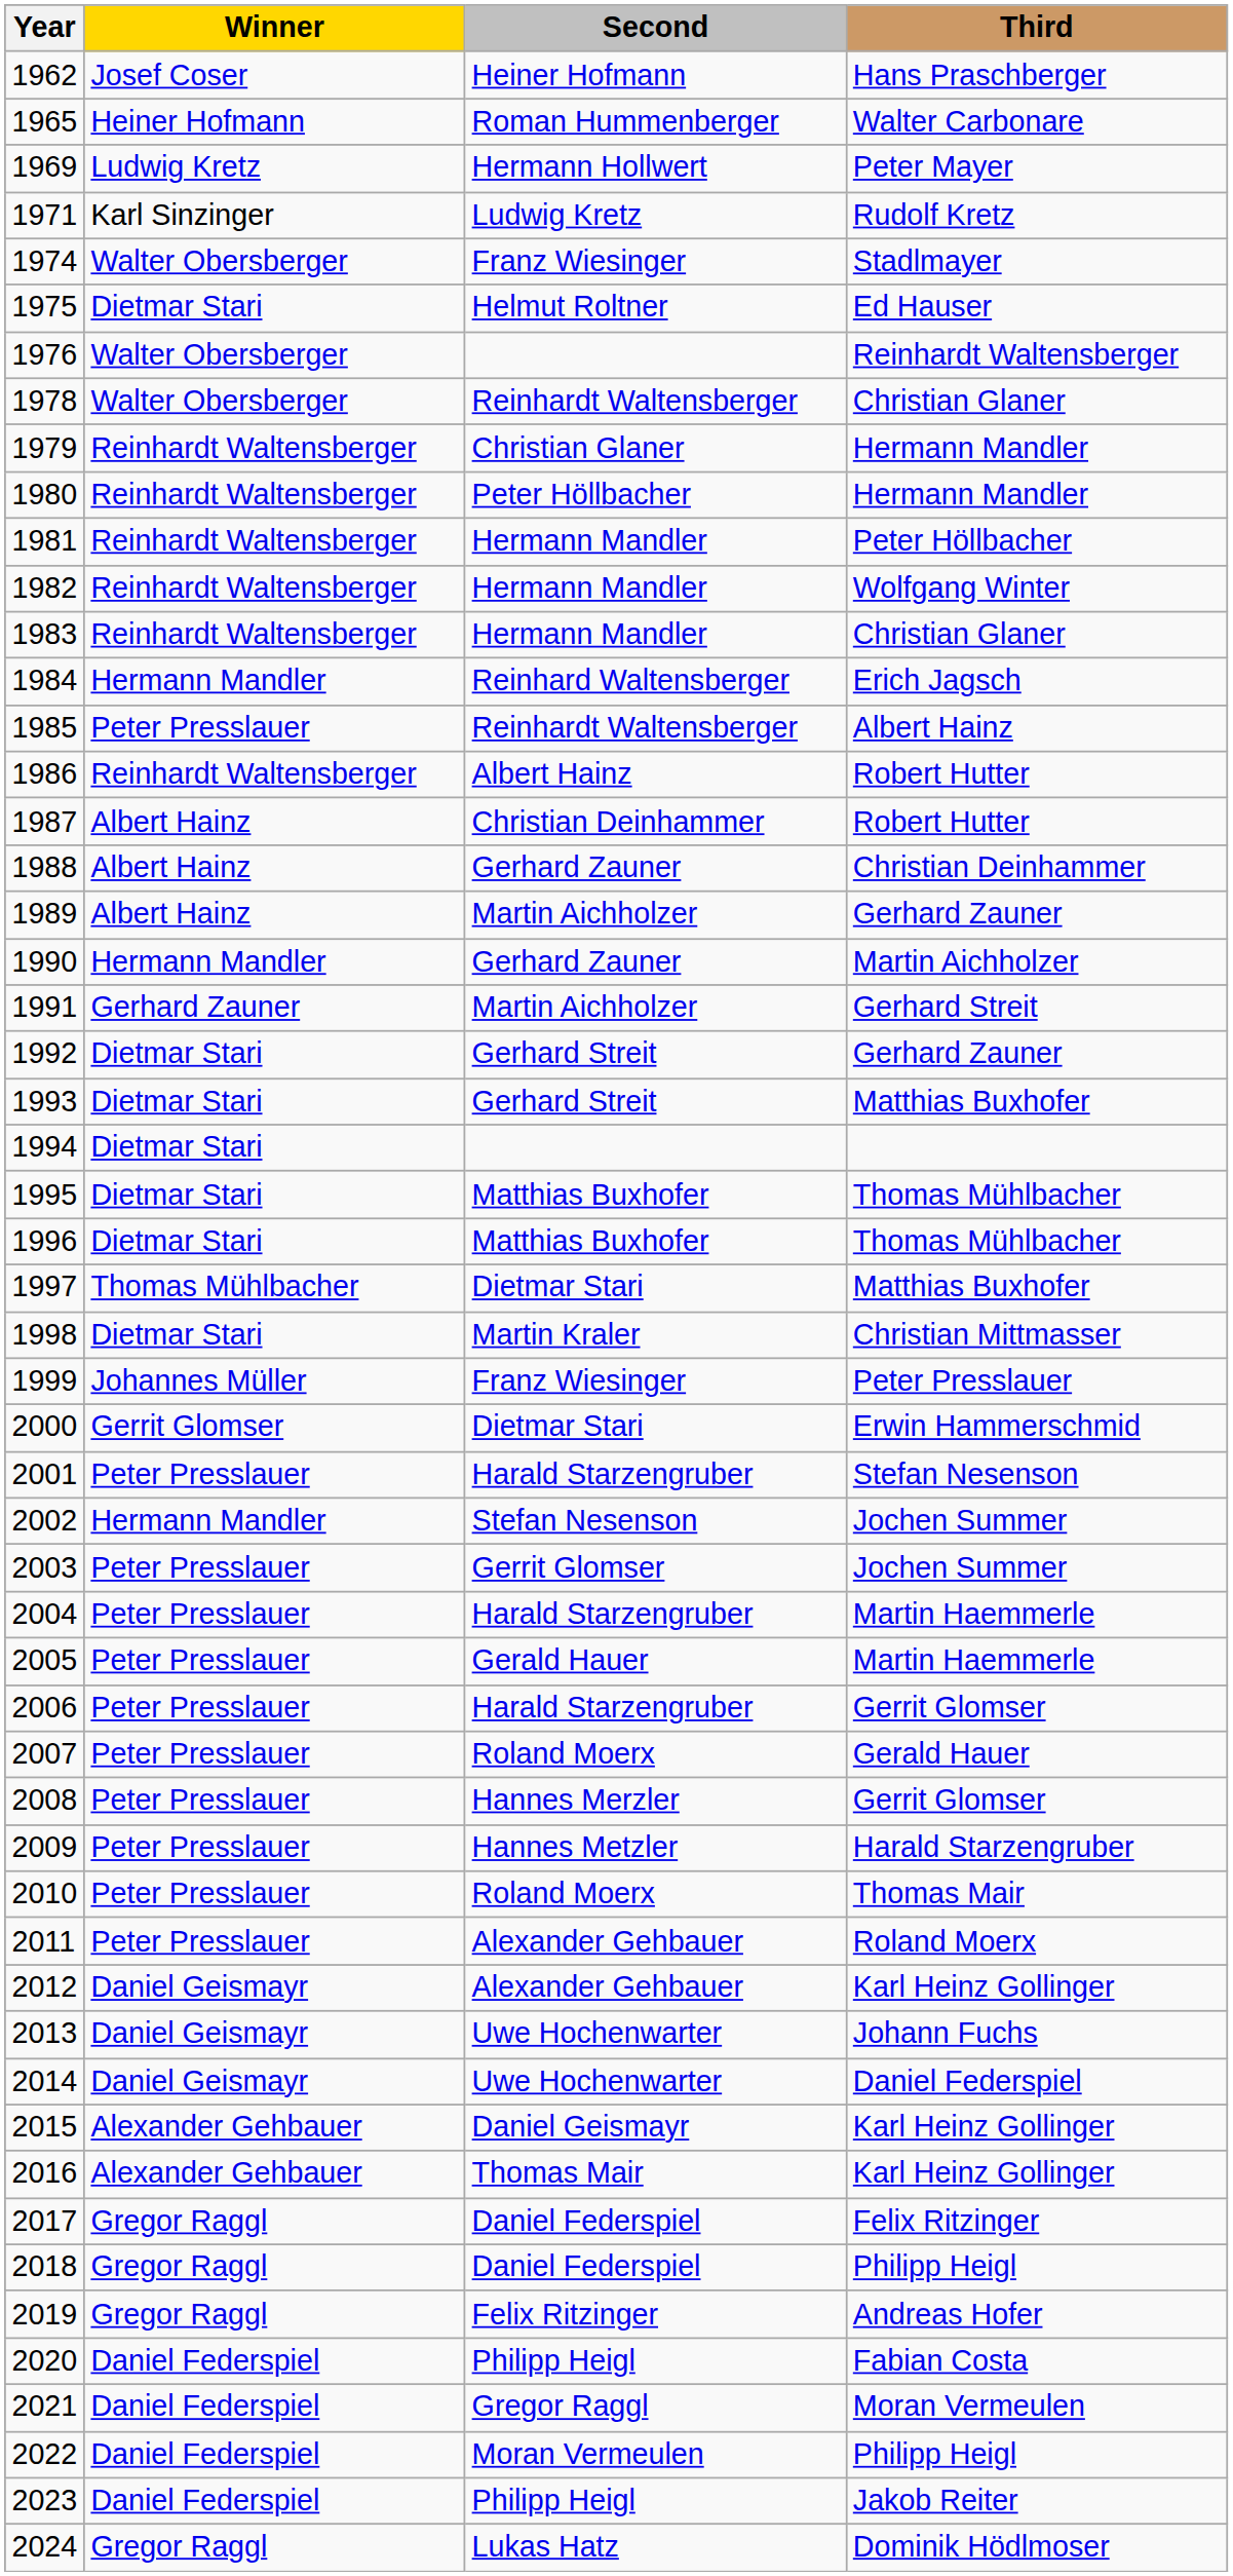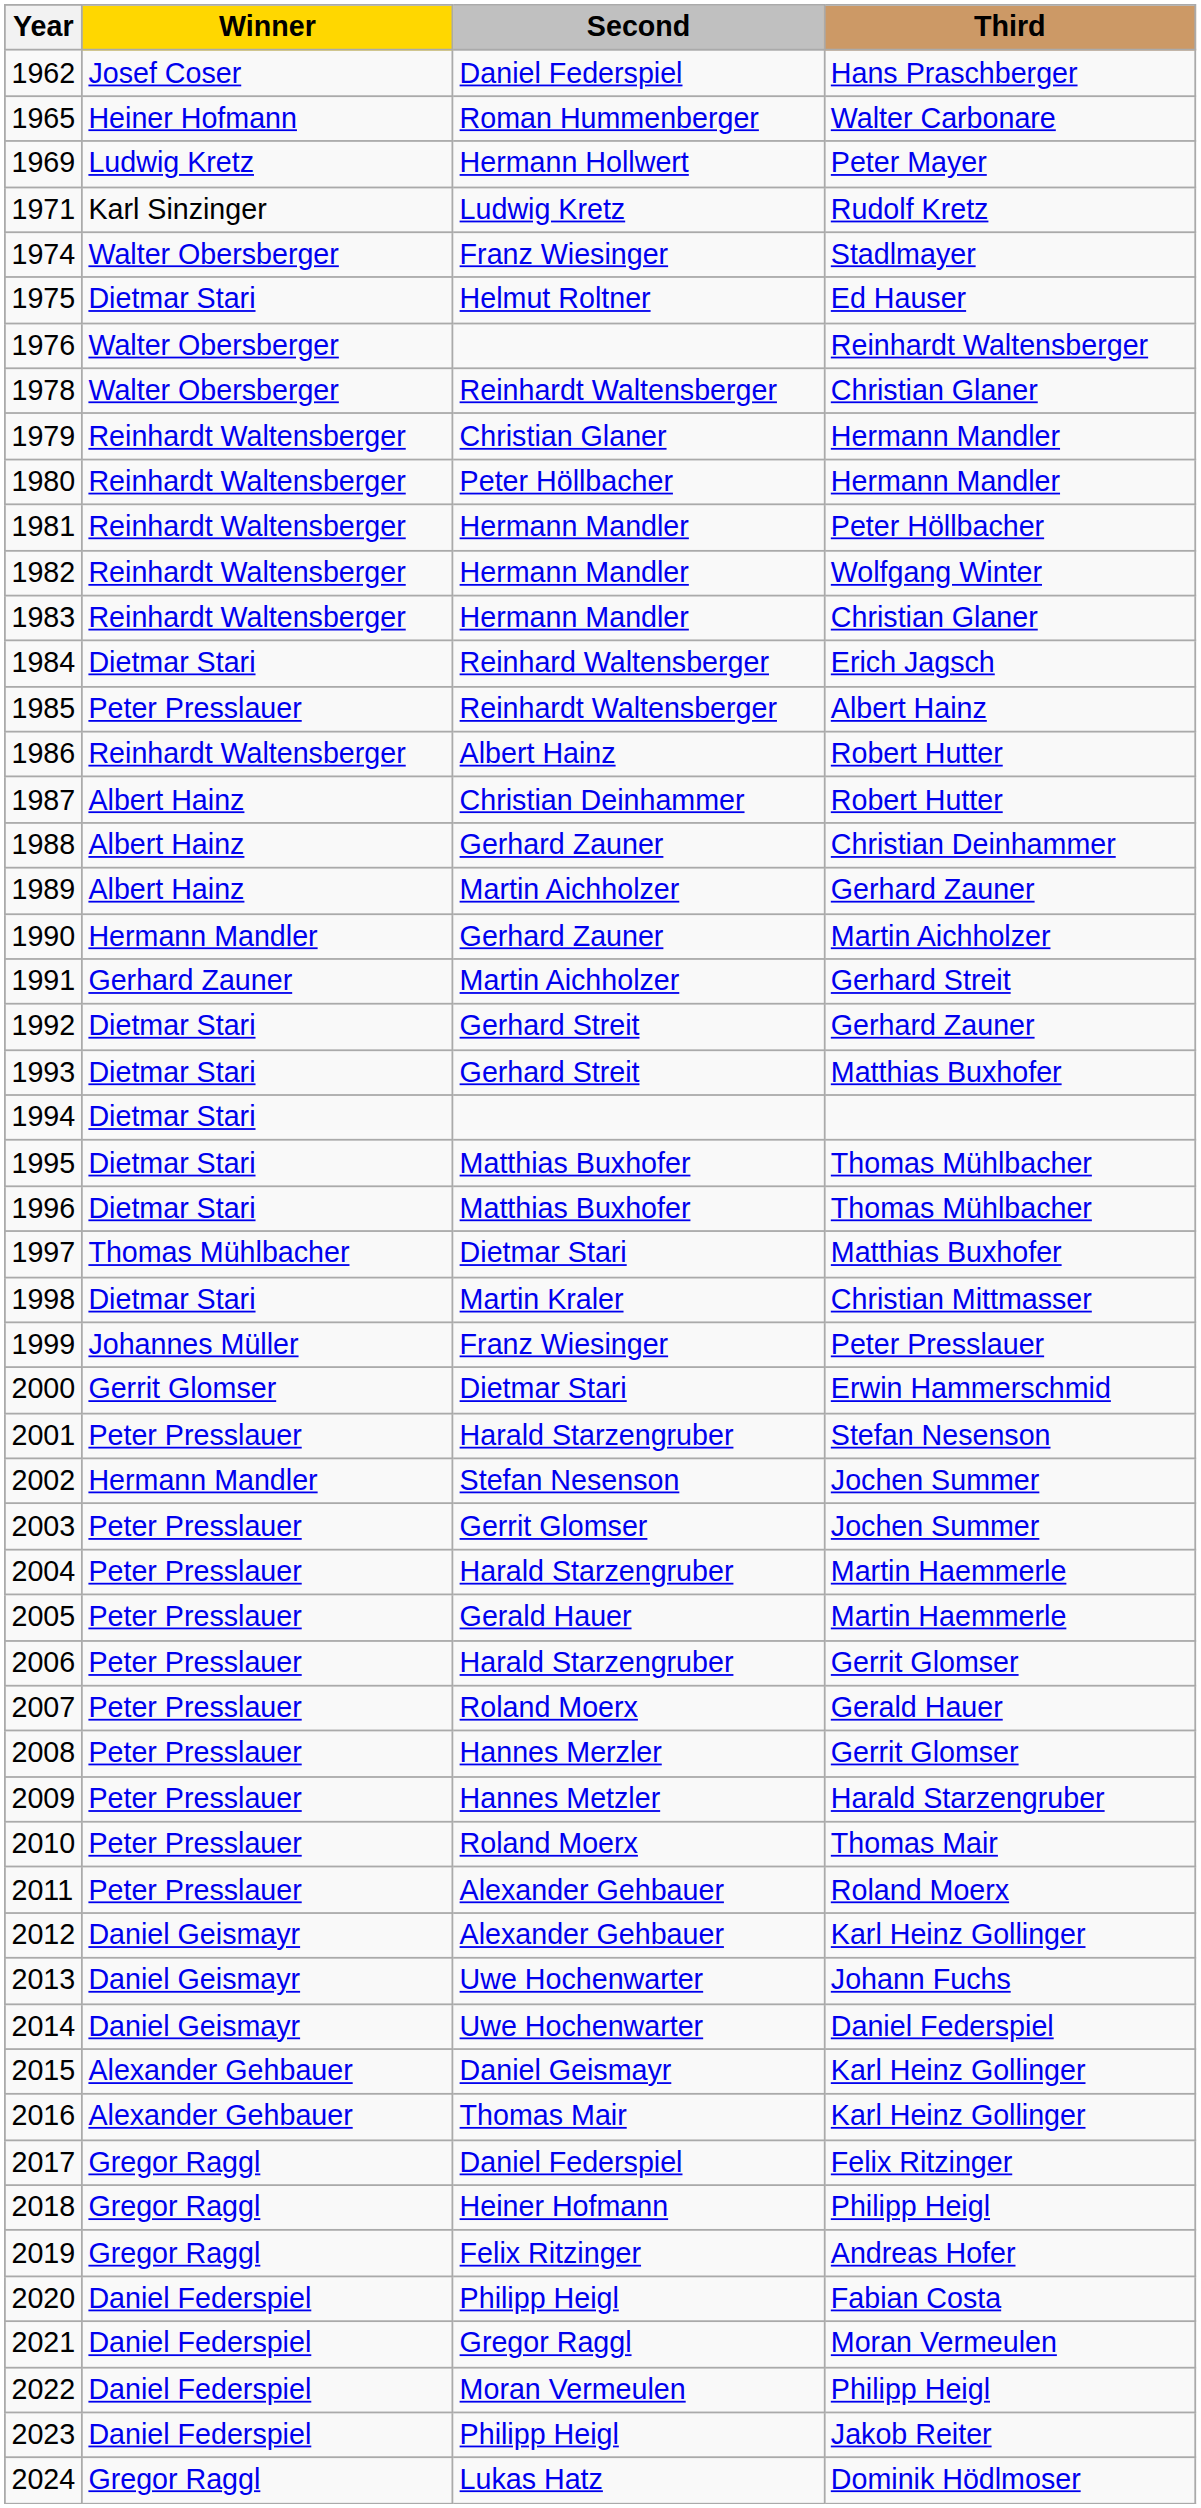 <table class="wikitable sortable">
 <tr>
 <th>Year</th>
 <th scope="col" style="width:200px; background:gold;">Winner</th>
 <th scope="col" style="width:200px; background:silver;">Second</th>
 <th scope="col" style="width:200px; background:#c96;">Third</th>
 </tr>
 <tr>
 <td>1962</td>
 <td><a href='#'>Josef Coser</a></td>
-<td><a href='#'>Heiner Hofmann</a></td>
+<td><a href='#'>Daniel Federspiel</a></td>
 <td><a href='#'>Hans Praschberger</a></td>
 </tr>
 <tr>
 <td>1965</td>
 <td><a href='#'>Heiner Hofmann</a></td>
 <td><a href='#'>Roman Hummenberger</a></td>
 <td><a href='#'>Walter Carbonare</a></td>
 </tr>
 <tr>
 <td>1969</td>
 <td><a href='#'>Ludwig Kretz</a></td>
 <td><a href='#'>Hermann Hollwert</a></td>
 <td><a href='#'>Peter Mayer</a></td>
 </tr>
 <tr>
 <td>1971</td>
 <td>Karl Sinzinger</td>
 <td><a href='#'>Ludwig Kretz</a></td>
 <td><a href='#'>Rudolf Kretz</a></td>
 </tr>
 <tr>
 <td>1974</td>
 <td><a href='#'>Walter Obersberger</a></td>
 <td><a href='#'>Franz Wiesinger</a></td>
 <td><a href='#'>Stadlmayer</a></td>
 </tr>
 <tr>
 <td>1975</td>
 <td><a href='#'>Dietmar Stari</a></td>
 <td><a href='#'>Helmut Roltner</a></td>
 <td><a href='#'>Ed Hauser</a></td>
 </tr>
 <tr>
 <td>1976</td>
 <td><a href='#'>Walter Obersberger</a></td>
 <td></td>
 <td><a href='#'>Reinhardt Waltensberger</a></td>
 </tr>
 <tr>
 <td>1978</td>
 <td><a href='#'>Walter Obersberger</a></td>
 <td><a href='#'>Reinhardt Waltensberger  </a></td>
 <td><a href='#'>Christian Glaner</a></td>
 </tr>
 <tr>
 <td>1979</td>
 <td><a href='#'>Reinhardt Waltensberger</a></td>
 <td><a href='#'>Christian Glaner</a></td>
 <td><a href='#'>Hermann Mandler</a></td>
 </tr>
 <tr>
 <td>1980</td>
 <td><a href='#'>Reinhardt Waltensberger</a></td>
 <td><a href='#'>Peter Höllbacher</a></td>
 <td><a href='#'>Hermann Mandler</a></td>
 </tr>
 <tr>
 <td>1981</td>
 <td><a href='#'>Reinhardt Waltensberger</a></td>
 <td><a href='#'>Hermann Mandler</a></td>
 <td><a href='#'>Peter Höllbacher</a></td>
 </tr>
 <tr>
 <td>1982</td>
 <td><a href='#'>Reinhardt Waltensberger</a></td>
 <td><a href='#'>Hermann Mandler</a></td>
 <td><a href='#'>Wolfgang Winter</a></td>
 </tr>
 <tr>
 <td>1983</td>
 <td><a href='#'>Reinhardt Waltensberger</a></td>
 <td><a href='#'>Hermann Mandler</a></td>
 <td><a href='#'>Christian Glaner</a></td>
 </tr>
 <tr>
 <td>1984</td>
-<td><a href='#'>Hermann Mandler</a></td>
+<td><a href='#'>Dietmar Stari</a></td>
 <td><a href='#'>Reinhard Waltensberger</a></td>
 <td><a href='#'>Erich Jagsch</a></td>
 </tr>
 <tr>
 <td>1985</td>
 <td><a href='#'>Peter Presslauer</a></td>
 <td><a href='#'>Reinhardt Waltensberger</a></td>
 <td><a href='#'>Albert Hainz</a></td>
 </tr>
 <tr>
 <td>1986</td>
 <td><a href='#'>Reinhardt Waltensberger  </a></td>
 <td><a href='#'>Albert Hainz</a></td>
 <td><a href='#'>Robert Hutter</a></td>
 </tr>
 <tr>
 <td>1987</td>
 <td><a href='#'>Albert Hainz</a></td>
 <td><a href='#'>Christian Deinhammer</a></td>
 <td><a href='#'>Robert Hutter</a></td>
 </tr>
 <tr>
 <td>1988</td>
 <td><a href='#'>Albert Hainz</a></td>
 <td><a href='#'>Gerhard Zauner</a></td>
 <td><a href='#'>Christian Deinhammer</a></td>
 </tr>
 <tr>
 <td>1989</td>
 <td><a href='#'>Albert Hainz</a></td>
 <td><a href='#'>Martin Aichholzer</a></td>
 <td><a href='#'>Gerhard Zauner</a></td>
 </tr>
 <tr>
 <td>1990</td>
 <td><a href='#'>Hermann Mandler</a></td>
 <td><a href='#'>Gerhard Zauner</a></td>
 <td><a href='#'>Martin Aichholzer</a></td>
 </tr>
 <tr>
 <td>1991</td>
 <td><a href='#'>Gerhard Zauner</a></td>
 <td><a href='#'>Martin Aichholzer</a></td>
 <td><a href='#'>Gerhard Streit</a></td>
 </tr>
 <tr>
 <td>1992</td>
 <td><a href='#'>Dietmar Stari</a></td>
 <td><a href='#'>Gerhard Streit</a></td>
 <td><a href='#'>Gerhard Zauner</a></td>
 </tr>
 <tr>
 <td>1993</td>
 <td><a href='#'>Dietmar Stari</a></td>
 <td><a href='#'>Gerhard Streit</a></td>
 <td><a href='#'>Matthias Buxhofer</a></td>
 </tr>
 <tr>
 <td>1994</td>
 <td><a href='#'>Dietmar Stari</a></td>
 <td></td>
 <td></td>
 </tr>
 <tr>
 <td>1995</td>
 <td><a href='#'>Dietmar Stari</a></td>
 <td><a href='#'>Matthias Buxhofer</a></td>
 <td><a href='#'>Thomas Mühlbacher</a></td>
 </tr>
 <tr>
 <td>1996</td>
 <td><a href='#'>Dietmar Stari</a></td>
 <td><a href='#'>Matthias Buxhofer</a></td>
 <td><a href='#'>Thomas Mühlbacher</a></td>
 </tr>
 <tr>
 <td>1997</td>
 <td><a href='#'>Thomas Mühlbacher</a></td>
 <td><a href='#'>Dietmar Stari</a></td>
 <td><a href='#'>Matthias Buxhofer</a></td>
 </tr>
 <tr>
 <td>1998</td>
 <td><a href='#'>Dietmar Stari</a></td>
 <td><a href='#'>Martin Kraler</a></td>
 <td><a href='#'>Christian Mittmasser</a></td>
 </tr>
 <tr>
 <td>1999</td>
 <td><a href='#'>Johannes Müller</a></td>
 <td><a href='#'>Franz Wiesinger</a></td>
 <td><a href='#'>Peter Presslauer</a></td>
 </tr>
 <tr>
 <td>2000</td>
 <td><a href='#'>Gerrit Glomser</a></td>
 <td><a href='#'>Dietmar Stari</a></td>
 <td><a href='#'>Erwin Hammerschmid</a></td>
 </tr>
 <tr>
 <td>2001</td>
 <td><a href='#'>Peter Presslauer</a></td>
 <td><a href='#'>Harald Starzengruber</a></td>
 <td><a href='#'>Stefan Nesenson</a></td>
 </tr>
 <tr>
 <td>2002</td>
 <td><a href='#'>Hermann Mandler</a></td>
 <td><a href='#'>Stefan Nesenson</a></td>
 <td><a href='#'>Jochen Summer</a></td>
 </tr>
 <tr>
 <td>2003</td>
 <td><a href='#'>Peter Presslauer</a></td>
 <td><a href='#'>Gerrit Glomser</a></td>
 <td><a href='#'>Jochen Summer</a></td>
 </tr>
 <tr>
 <td>2004</td>
 <td><a href='#'>Peter Presslauer</a></td>
 <td><a href='#'>Harald Starzengruber</a></td>
 <td><a href='#'>Martin Haemmerle</a></td>
 </tr>
 <tr>
 <td>2005</td>
 <td><a href='#'>Peter Presslauer</a></td>
 <td><a href='#'>Gerald Hauer</a></td>
 <td><a href='#'>Martin Haemmerle</a></td>
 </tr>
 <tr>
 <td>2006</td>
 <td><a href='#'>Peter Presslauer</a></td>
 <td><a href='#'>Harald Starzengruber</a></td>
 <td><a href='#'>Gerrit Glomser</a></td>
 </tr>
 <tr>
 <td>2007</td>
 <td><a href='#'>Peter Presslauer</a></td>
 <td><a href='#'>Roland Moerx</a></td>
 <td><a href='#'>Gerald Hauer</a></td>
 </tr>
 <tr>
 <td>2008</td>
 <td><a href='#'>Peter Presslauer</a></td>
 <td><a href='#'>Hannes Merzler</a></td>
 <td><a href='#'>Gerrit Glomser</a></td>
 </tr>
 <tr>
 <td>2009</td>
 <td><a href='#'>Peter Presslauer</a></td>
 <td><a href='#'>Hannes Metzler</a></td>
 <td><a href='#'>Harald Starzengruber</a></td>
 </tr>
 <tr>
 <td>2010</td>
 <td><a href='#'>Peter Presslauer</a></td>
 <td><a href='#'>Roland Moerx</a></td>
 <td><a href='#'>Thomas Mair</a></td>
 </tr>
 <tr>
 <td>2011</td>
 <td><a href='#'>Peter Presslauer</a></td>
 <td><a href='#'>Alexander Gehbauer</a></td>
 <td><a href='#'>Roland Moerx</a></td>
 </tr>
 <tr>
 <td>2012</td>
 <td><a href='#'>Daniel Geismayr</a></td>
 <td><a href='#'>Alexander Gehbauer</a></td>
 <td><a href='#'>Karl Heinz Gollinger</a></td>
 </tr>
 <tr>
 <td>2013</td>
 <td><a href='#'>Daniel Geismayr</a></td>
 <td><a href='#'>Uwe Hochenwarter</a></td>
 <td><a href='#'>Johann Fuchs</a></td>
 </tr>
 <tr>
 <td>2014</td>
 <td><a href='#'>Daniel Geismayr</a></td>
 <td><a href='#'>Uwe Hochenwarter</a></td>
 <td><a href='#'>Daniel Federspiel</a></td>
 </tr>
 <tr>
 <td>2015</td>
 <td><a href='#'>Alexander Gehbauer</a></td>
 <td><a href='#'>Daniel Geismayr</a></td>
 <td><a href='#'>Karl Heinz Gollinger</a></td>
 </tr>
 <tr>
 <td>2016</td>
 <td><a href='#'>Alexander Gehbauer</a></td>
 <td><a href='#'>Thomas Mair</a></td>
 <td><a href='#'>Karl Heinz Gollinger</a></td>
 </tr>
 <tr>
 <td>2017</td>
 <td><a href='#'>Gregor Raggl</a></td>
 <td><a href='#'>Daniel Federspiel</a></td>
 <td><a href='#'>Felix Ritzinger</a></td>
 </tr>
 <tr>
 <td>2018</td>
 <td><a href='#'>Gregor Raggl</a></td>
-<td><a href='#'>Daniel Federspiel</a></td>
+<td><a href='#'>Heiner Hofmann</a></td>
 <td><a href='#'>Philipp Heigl</a></td>
 </tr>
 <tr>
 <td>2019</td>
 <td><a href='#'>Gregor Raggl</a></td>
 <td><a href='#'>Felix Ritzinger</a></td>
 <td><a href='#'>Andreas Hofer</a></td>
 </tr>
 <tr>
 <td>2020</td>
 <td><a href='#'>Daniel Federspiel</a></td>
 <td><a href='#'>Philipp Heigl</a></td>
 <td><a href='#'>Fabian Costa</a></td>
 </tr>
 <tr>
 <td>2021</td>
 <td><a href='#'>Daniel Federspiel</a></td>
 <td><a href='#'>Gregor Raggl</a></td>
 <td><a href='#'>Moran Vermeulen</a></td>
 </tr>
 <tr>
 <td>2022</td>
 <td><a href='#'>Daniel Federspiel</a></td>
 <td><a href='#'>Moran Vermeulen</a></td>
 <td><a href='#'>Philipp Heigl</a></td>
 </tr>
 <tr>
 <td>2023</td>
 <td><a href='#'>Daniel Federspiel</a></td>
 <td><a href='#'>Philipp Heigl</a></td>
 <td><a href='#'>Jakob Reiter</a></td>
 </tr>
 <tr>
 <td>2024</td>
 <td><a href='#'>Gregor Raggl</a></td>
 <td><a href='#'>Lukas Hatz</a></td>
 <td><a href='#'>Dominik Hödlmoser</a></td>
 </tr>
 </table>
